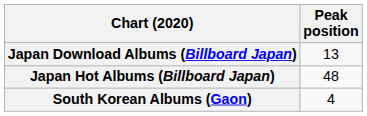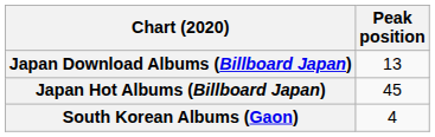 <table class="wikitable sortable plainrowheaders" style="text-align:center">
 <tr>
 <th scope="col">Chart (2020)</th>
 <th scope="col">Peak<br>position</th>
 </tr>
 <tr>
 <th scope="row">Japan Download Albums (<em><a href='#'>Billboard Japan</a></em>)</th>
 <td>13</td>
 </tr>
 <tr>
 <th scope="row">Japan Hot Albums (<em>Billboard Japan</em>)</th>
-<td>48</td>
+<td>45</td>
 </tr>
 <tr>
 <th scope="row">South Korean Albums (<a href='#'>Gaon</a>)</th>
 <td>4</td>
 </tr>
 </table>
